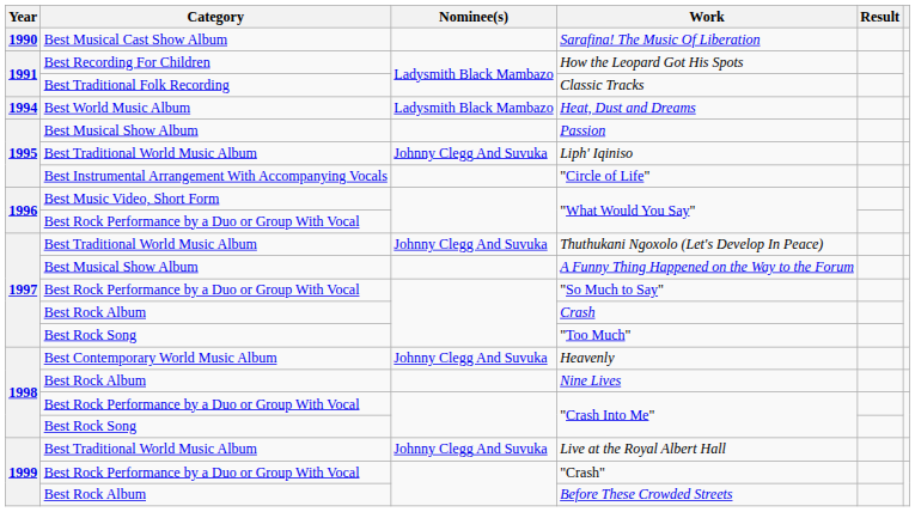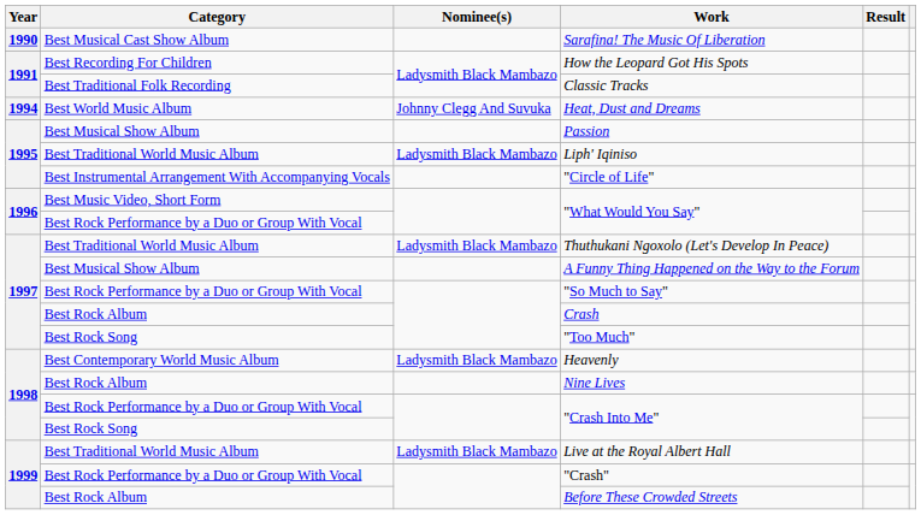 <table class="wikitable sortable plainrowheaders">
 <tr>
 <th scope=col>Year</th>
 <th scope=col>Category</th>
 <th scope=col>Nominee(s)</th>
 <th scope=col>Work</th>
 <th scope=col>Result</th>
 <th scope=col></th>
 </tr>
 <tr>
 <th scope="row"><a href='#'>1990</a></th>
 <td><a href='#'>Best Musical Cast Show Album</a></td>
 <td></td>
 <td><em><a href='#'>Sarafina! The Music Of Liberation</a></em></td>
 <td></td>
 <td align="center"></td>
 </tr>
 <tr>
 <th rowspan="2" scope="rowgroup"><a href='#'>1991</a></th>
 <td><a href='#'>Best Recording For Children</a></td>
 <td rowspan="2"><a href='#'>Ladysmith Black Mambazo</a></td>
 <td><em>How the Leopard Got His Spots</em></td>
 <td></td>
 <td rowspan="2" align="center"></td>
 </tr>
 <tr>
 <td><a href='#'>Best Traditional Folk Recording</a></td>
 <td><em>Classic Tracks</em></td>
 <td></td>
 </tr>
 <tr>
 <th scope="row"><a href='#'>1994</a></th>
 <td><a href='#'>Best World Music Album</a></td>
-<td><a href='#'>Ladysmith Black Mambazo</a></td>
+<td><a href='#'>Johnny Clegg And Suvuka</a></td>
 <td><em><a href='#'>Heat, Dust and Dreams</a></em></td>
 <td></td>
 <td align="center"></td>
 </tr>
 <tr>
 <th rowspan="3" scope="rowgroup"><a href='#'>1995</a></th>
 <td><a href='#'>Best Musical Show Album</a></td>
 <td></td>
 <td><em><a href='#'>Passion</a></em></td>
 <td></td>
 <td align="center"></td>
 </tr>
 <tr>
 <td><a href='#'>Best Traditional World Music Album</a></td>
-<td><a href='#'>Johnny Clegg And Suvuka</a></td>
+<td><a href='#'>Ladysmith Black Mambazo</a></td>
 <td><em>Liph' Iqiniso</em></td>
 <td></td>
 <td align="center"></td>
 </tr>
 <tr>
 <td><a href='#'>Best Instrumental Arrangement With Accompanying Vocals</a></td>
 <td></td>
 <td>"<a href='#'>Circle of Life</a>"</td>
 <td></td>
 <td align="center"></td>
 </tr>
 <tr>
 <th rowspan="2" scope="rowgroup"><a href='#'>1996</a></th>
 <td><a href='#'>Best Music Video, Short Form</a></td>
 <td rowspan="2"></td>
 <td rowspan="2">"<a href='#'>What Would You Say</a>"</td>
 <td></td>
 <td rowspan="2" align="center"></td>
 </tr>
 <tr>
 <td><a href='#'>Best Rock Performance by a Duo or Group With Vocal</a></td>
 <td></td>
 </tr>
 <tr>
 <th rowspan="5" scope="rowgroup"><a href='#'>1997</a></th>
 <td><a href='#'>Best Traditional World Music Album</a></td>
-<td><a href='#'>Johnny Clegg And Suvuka</a></td>
+<td><a href='#'>Ladysmith Black Mambazo</a></td>
 <td><em>Thuthukani Ngoxolo (Let's Develop In Peace)</em></td>
 <td></td>
 <td align="center"></td>
 </tr>
 <tr>
 <td><a href='#'>Best Musical Show Album</a></td>
 <td></td>
 <td><em><a href='#'>A Funny Thing Happened on the Way to the Forum</a></em></td>
 <td></td>
 <td align="center"></td>
 </tr>
 <tr>
 <td><a href='#'>Best Rock Performance by a Duo or Group With Vocal</a></td>
 <td rowspan="3"></td>
 <td>"<a href='#'>So Much to Say</a>"</td>
 <td></td>
 <td rowspan="3" align="center"></td>
 </tr>
 <tr>
 <td><a href='#'>Best Rock Album</a></td>
 <td><em><a href='#'>Crash</a></em></td>
 <td></td>
 </tr>
 <tr>
 <td><a href='#'>Best Rock Song</a></td>
 <td>"<a href='#'>Too Much</a>"</td>
 <td></td>
 </tr>
 <tr>
 <th rowspan="4" scope="rowgroup"><a href='#'>1998</a></th>
 <td><a href='#'>Best Contemporary World Music Album</a></td>
-<td><a href='#'>Johnny Clegg And Suvuka</a></td>
+<td><a href='#'>Ladysmith Black Mambazo</a></td>
 <td><em>Heavenly</em></td>
 <td></td>
 <td align="center"></td>
 </tr>
 <tr>
 <td><a href='#'>Best Rock Album</a></td>
 <td></td>
 <td><em><a href='#'>Nine Lives</a></em></td>
 <td></td>
 <td align="center"></td>
 </tr>
 <tr>
 <td><a href='#'>Best Rock Performance by a Duo or Group With Vocal</a></td>
 <td rowspan="2"></td>
 <td rowspan="2">"<a href='#'>Crash Into Me</a>"</td>
 <td></td>
 <td rowspan="2" align="center"></td>
 </tr>
 <tr>
 <td><a href='#'>Best Rock Song</a></td>
 <td></td>
 </tr>
 <tr>
 <th rowspan="3" scope="rowgroup"><a href='#'>1999</a></th>
 <td><a href='#'>Best Traditional World Music Album</a></td>
-<td><a href='#'>Johnny Clegg And Suvuka</a></td>
+<td><a href='#'>Ladysmith Black Mambazo</a></td>
 <td><em>Live at the Royal Albert Hall</em></td>
 <td></td>
 <td align="center"></td>
 </tr>
 <tr>
 <td><a href='#'>Best Rock Performance by a Duo or Group With Vocal</a></td>
 <td rowspan="2"></td>
 <td>"Crash"</td>
 <td></td>
 <td rowspan="2" align="center"></td>
 </tr>
 <tr>
 <td><a href='#'>Best Rock Album</a></td>
 <td><em><a href='#'>Before These Crowded Streets</a></em></td>
 <td></td>
 </tr>
 </table>
